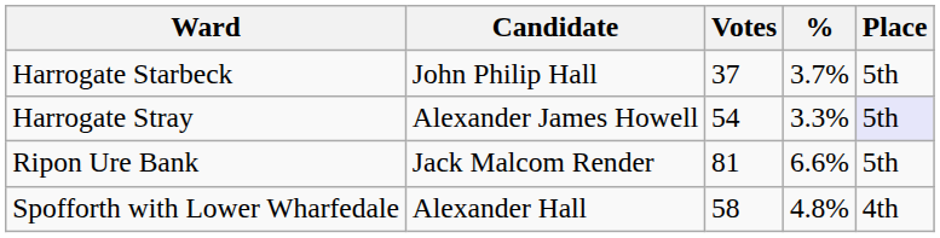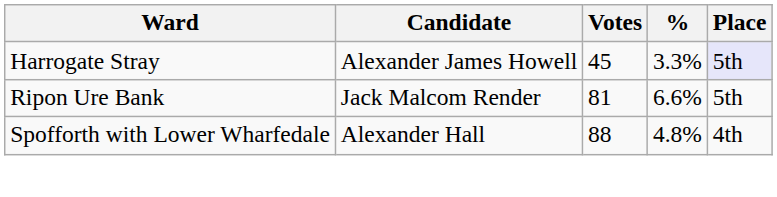 <table class="wikitable sortable">
 <tr>
 <th>Ward</th>
 <th>Candidate</th>
 <th>Votes</th>
 <th>%</th>
 <th>Place</th>
 </tr>
 <tr>
-<td>Harrogate Starbeck</td>
-<td>John Philip Hall</td>
-<td>37</td>
-<td>3.7%</td>
-<td>5th</td>
-</tr>
-<tr>
 <td>Harrogate Stray</td>
 <td>Alexander James Howell</td>
-<td>54</td>
+<td>45</td>
 <td>3.3%</td>
 <td style="background: lavender;">5th</td>
 </tr>
 <tr>
 <td>Ripon Ure Bank</td>
 <td>Jack Malcom Render</td>
 <td>81</td>
 <td>6.6%</td>
 <td>5th</td>
 </tr>
 <tr>
 <td>Spofforth with Lower Wharfedale</td>
 <td>Alexander Hall</td>
-<td>58</td>
+<td>88</td>
 <td>4.8%</td>
 <td>4th</td>
 </tr>
 </table>
